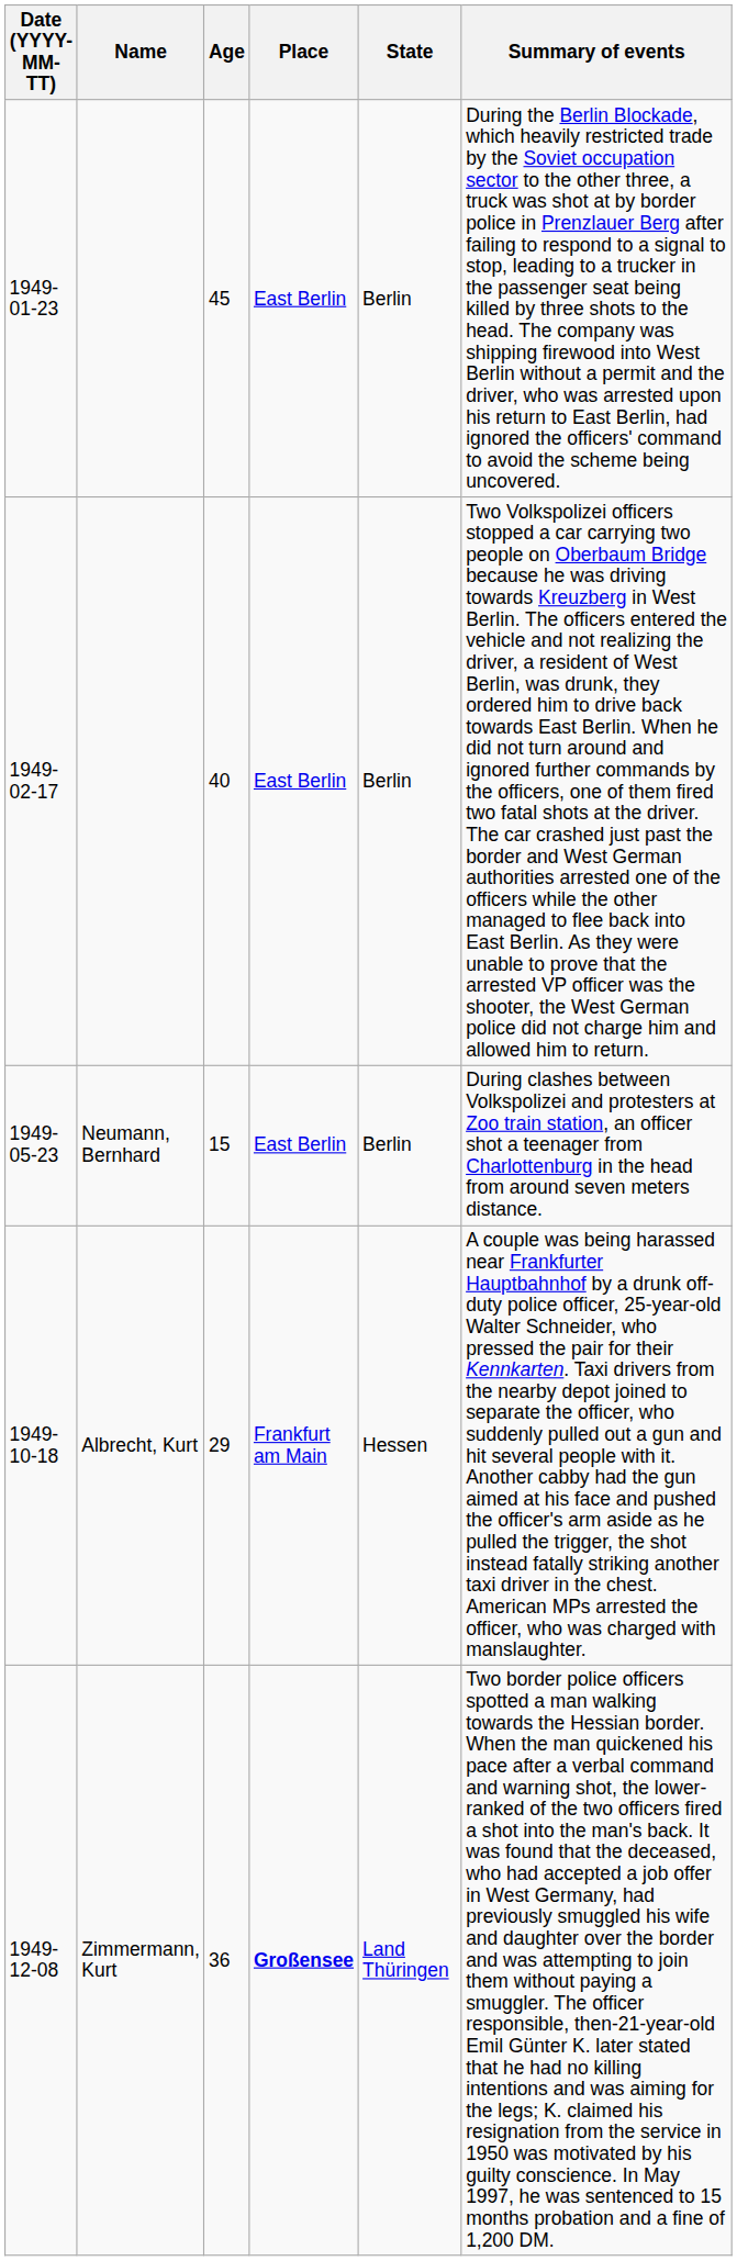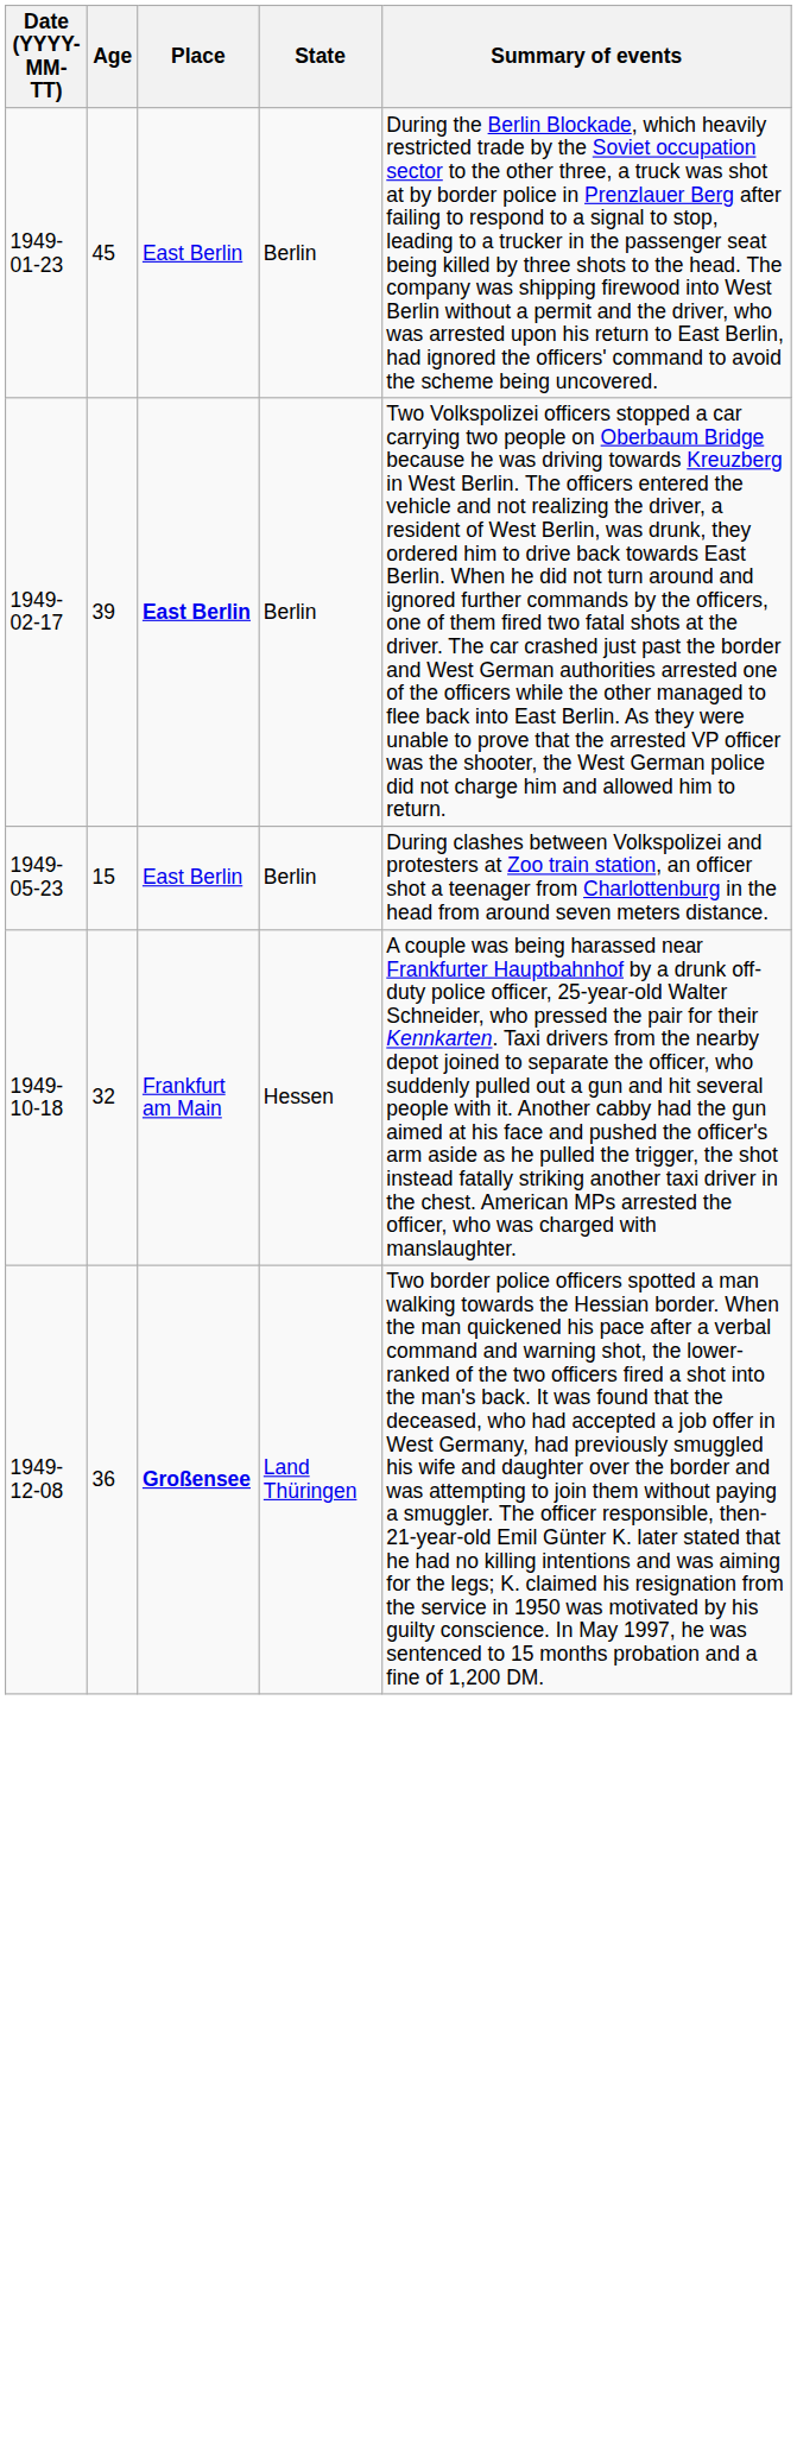 <table class="wikitable sortable static-row-numbers static-row-header-text">
 <tr>
 <th style="width:10%;">Date<br>(YYYY-MM-TT)</th>
-<th style="width:10%;">Name</th>
 <th style="width:5%;">Age</th>
 <th style="width:10%;">Place</th>
 <th style="width:15%;">State</th>
 <th style="width:50%;">Summary of events</th>
 </tr>
 <tr>
 <td>1949-01-23</td>
-<td></td>
 <td>45</td>
 <td><a href='#'>East Berlin</a></td>
 <td>Berlin</td>
 <td>During the <a href='#'>Berlin Blockade</a>, which heavily restricted trade by the <a href='#'>Soviet occupation sector</a> to the other three, a truck was shot at by border police in <a href='#'>Prenzlauer Berg</a> after failing to respond to a signal to stop, leading to a trucker in the passenger seat being killed by three shots to the head. The company was shipping firewood into West Berlin without a permit and the driver, who was arrested upon his return to East Berlin, had ignored the officers' command to avoid the scheme being uncovered.</td>
 </tr>
 <tr>
 <td>1949-02-17</td>
-<td></td>
-<td>40</td>
-<td><a href='#'>East Berlin</a></td>
+<td>39</td>
+<td><strong><a href='#'>East Berlin</a></strong></td>
 <td>Berlin</td>
 <td>Two Volkspolizei officers stopped a car carrying two people on <a href='#'>Oberbaum Bridge</a> because he was driving towards <a href='#'>Kreuzberg</a> in West Berlin. The officers entered the vehicle and not realizing the driver, a resident of West Berlin, was drunk, they ordered him to drive back towards East Berlin. When he did not turn around and ignored further commands by the officers, one of them fired two fatal shots at the driver. The car crashed just past the border and West German authorities arrested one of the officers while the other managed to flee back into East Berlin. As they were unable to prove that the arrested VP officer was the shooter, the West German police did not charge him and allowed him to return.</td>
 </tr>
 <tr>
 <td>1949-05-23</td>
-<td>Neumann, Bernhard</td>
 <td>15</td>
 <td><a href='#'>East Berlin</a></td>
 <td>Berlin</td>
 <td>During clashes between Volkspolizei and protesters at <a href='#'>Zoo train station</a>, an officer shot a teenager from <a href='#'>Charlottenburg</a> in the head from around seven meters distance.</td>
 </tr>
 <tr>
 <td>1949-10-18</td>
-<td>Albrecht, Kurt</td>
-<td>29</td>
+<td>32</td>
 <td><a href='#'>Frankfurt am Main</a></td>
 <td>Hessen</td>
 <td>A couple was being harassed near <a href='#'>Frankfurter Hauptbahnhof</a> by a drunk off-duty police officer, 25-year-old Walter Schneider, who pressed the pair for their <a href='#'><em>Kennkarten</em></a>. Taxi drivers from the nearby depot joined to separate the officer, who suddenly pulled out a gun and hit several people with it. Another cabby had the gun aimed at his face and pushed the officer's arm aside as he pulled the trigger, the shot instead fatally striking another taxi driver in the chest. American MPs arrested the officer, who was charged with manslaughter.</td>
 </tr>
 <tr>
 <td>1949-12-08</td>
-<td>Zimmermann, Kurt</td>
 <td>36</td>
 <td><strong><a href='#'>Großensee</a></strong></td>
 <td><a href='#'>Land Thüringen</a></td>
 <td>Two border police officers spotted a man walking towards the Hessian border. When the man quickened his pace after a verbal command and warning shot, the lower-ranked of the two officers fired a shot into the man's back. It was found that the deceased, who had accepted a job offer in West Germany, had previously smuggled his wife and daughter over the border and was attempting to join them without paying a smuggler. The officer responsible, then-21-year-old Emil Günter K. later stated that he had no killing intentions and was aiming for the legs; K. claimed his resignation from the service in 1950 was motivated by his guilty conscience. In May 1997, he was sentenced to 15 months probation and a fine of 1,200 DM.</td>
 </tr>
 </table>
